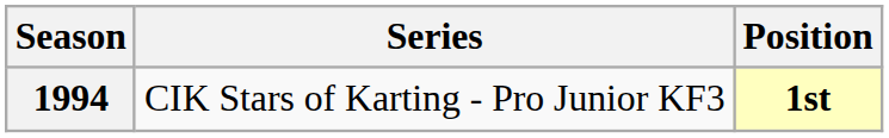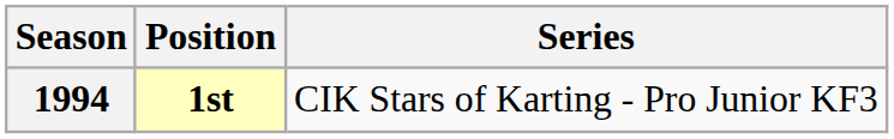 <table class="wikitable" style="font-size: 85%; text-align:center">
 <tr>
 <th>Season</th>
+<th>Position</th>
 <th>Series</th>
-<th>Position</th>
 </tr>
 <tr>
 <th>1994</th>
+<td style="background:#ffffbf;"><strong>1st</strong></td>
 <td align="left">CIK Stars of Karting - Pro Junior KF3</td>
-<td style="background:#ffffbf;"><strong>1st</strong></td>
 </tr>
 </table>
